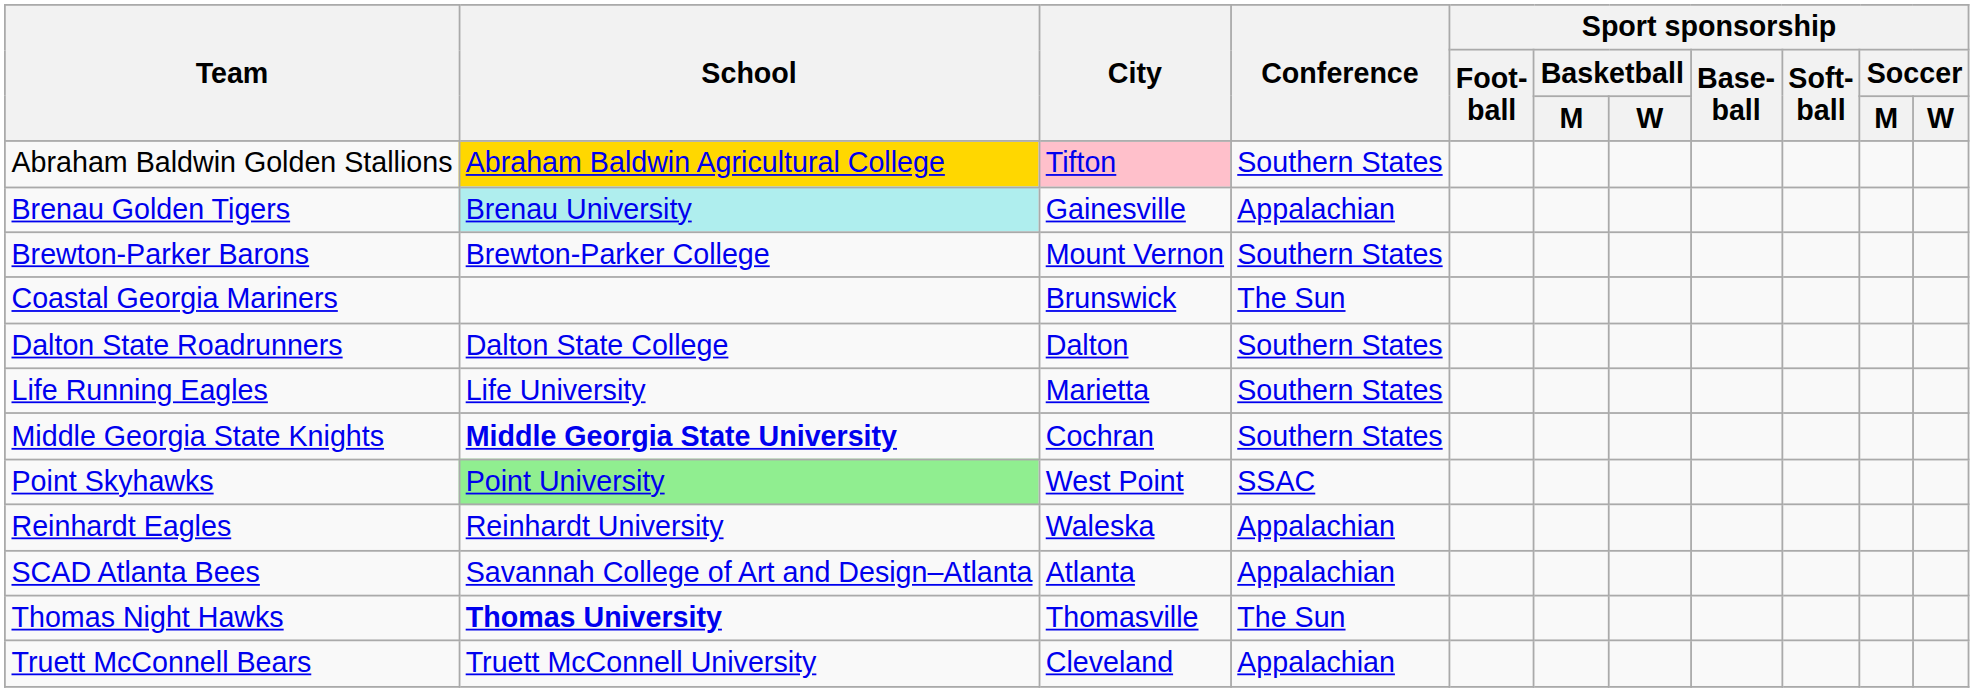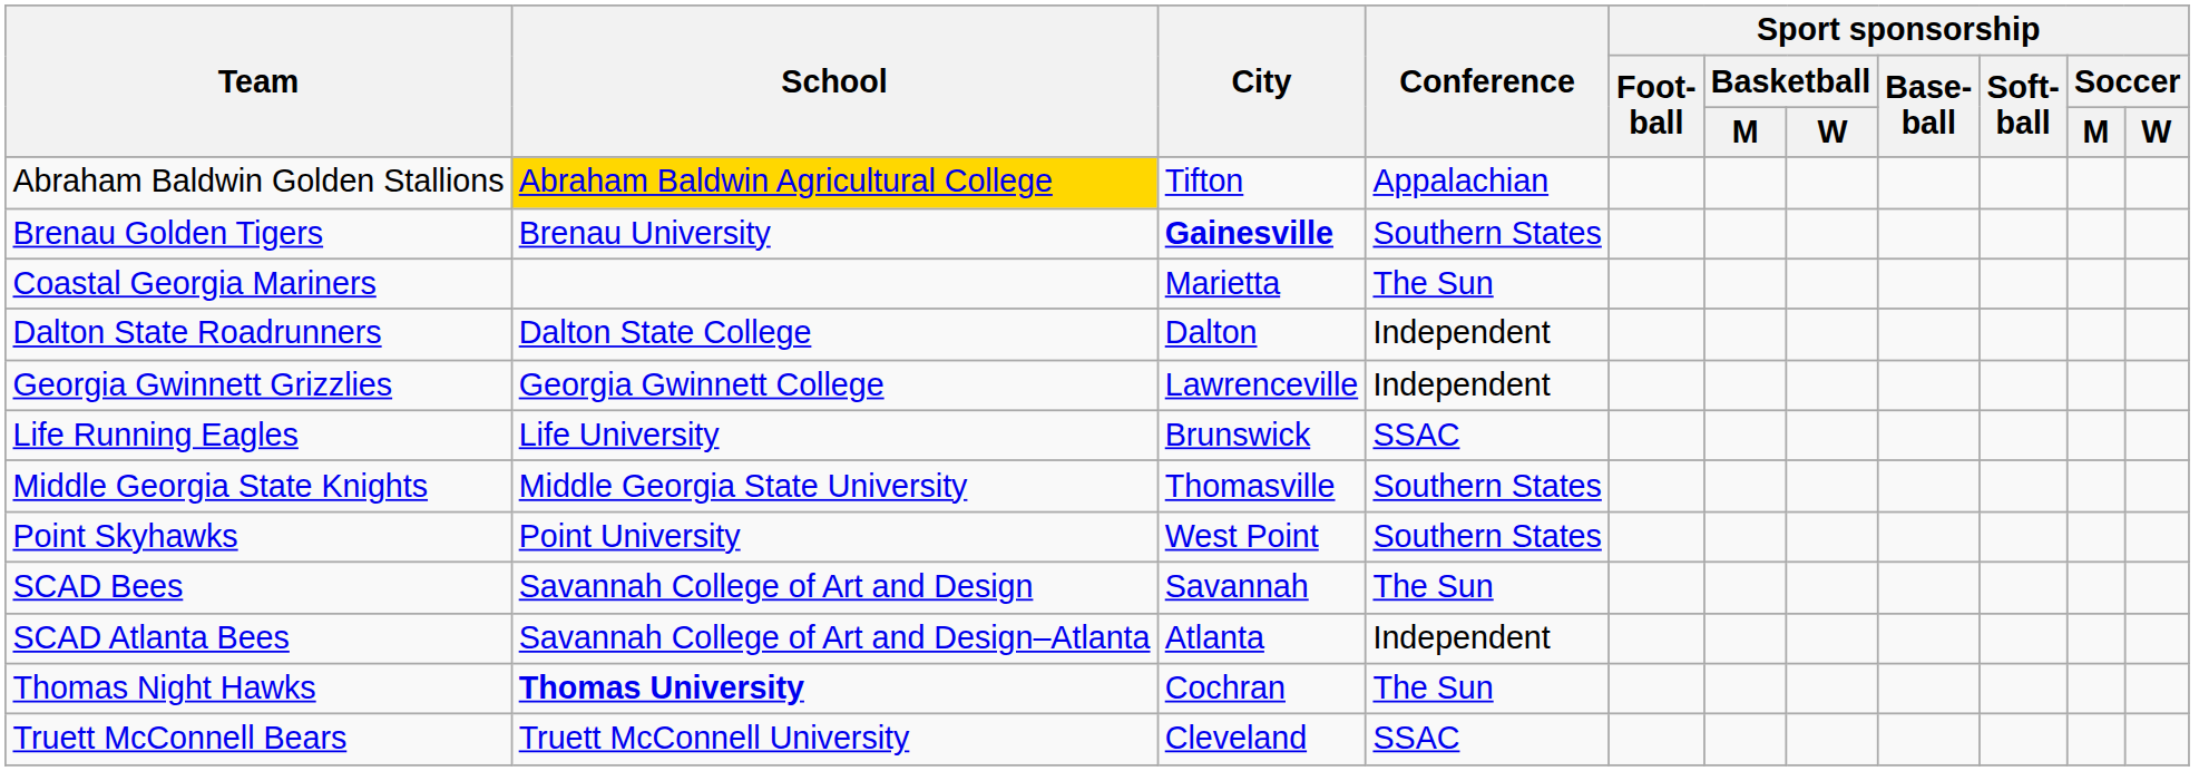 <table class="sortable wikitable">
 <tr>
 <th rowspan=3>Team</th>
 <th rowspan=3>School</th>
 <th rowspan=3>City</th>
 <th rowspan=3>Conference</th>
 <th colspan=7>Sport sponsorship</th>
 </tr>
 <tr>
 <th rowspan=2>Foot-<br>ball</th>
 <th colspan=2>Basketball</th>
 <th rowspan=2>Base-<br>ball</th>
 <th rowspan=2>Soft-<br>ball</th>
 <th colspan=2>Soccer</th>
 </tr>
 <tr>
 <th>M</th>
 <th>W</th>
 <th>M</th>
 <th>W</th>
 </tr>
 <tr>
 <td>Abraham Baldwin Golden Stallions</td>
 <td style="background: gold;"><a href='#'>Abraham Baldwin Agricultural College</a></td>
-<td style="background: pink;"><a href='#'>Tifton</a></td>
-<td><a href='#'>Southern States</a></td>
+<td><a href='#'>Tifton</a></td>
+<td><a href='#'>Appalachian</a></td>
 <td></td>
 <td></td>
 <td></td>
 <td></td>
 <td></td>
 <td></td>
 <td></td>
 </tr>
 <tr>
 <td><a href='#'>Brenau Golden Tigers</a></td>
-<td style="background: paleturquoise;"><a href='#'>Brenau University</a></td>
-<td><a href='#'>Gainesville</a></td>
-<td><a href='#'>Appalachian</a></td>
-<td></td>
-<td></td>
-<td></td>
-<td></td>
-<td></td>
-<td></td>
-<td></td>
-</tr>
-<tr>
-<td><a href='#'>Brewton-Parker Barons</a></td>
-<td><a href='#'>Brewton-Parker College</a></td>
-<td><a href='#'>Mount Vernon</a></td>
+<td><a href='#'>Brenau University</a></td>
+<td><strong><a href='#'>Gainesville</a></strong></td>
 <td><a href='#'>Southern States</a></td>
 <td></td>
 <td></td>
 <td></td>
 <td></td>
 <td></td>
 <td></td>
 <td></td>
 </tr>
 <tr>
 <td><a href='#'>Coastal Georgia Mariners</a></td>
 <td></td>
-<td><a href='#'>Brunswick</a></td>
+<td><a href='#'>Marietta</a></td>
 <td><a href='#'>The Sun</a></td>
 <td></td>
 <td></td>
 <td></td>
 <td></td>
 <td></td>
 <td></td>
 <td></td>
 </tr>
 <tr>
 <td><a href='#'>Dalton State Roadrunners</a></td>
 <td><a href='#'>Dalton State College</a></td>
 <td><a href='#'>Dalton</a></td>
-<td><a href='#'>Southern States</a></td>
+<td>Independent</td>
 <td></td>
 <td></td>
 <td></td>
 <td></td>
 <td></td>
 <td></td>
 <td></td>
 </tr>
 <tr>
+<td><a href='#'>Georgia Gwinnett Grizzlies</a></td>
+<td><a href='#'>Georgia Gwinnett College</a></td>
+<td><a href='#'>Lawrenceville</a></td>
+<td>Independent</td>
+<td></td>
+<td> </td>
+<td> </td>
+<td></td>
+<td></td>
+<td></td>
+<td></td>
+</tr>
+<tr>
 <td><a href='#'>Life Running Eagles</a></td>
 <td><a href='#'>Life University</a></td>
-<td><a href='#'>Marietta</a></td>
-<td><a href='#'>Southern States</a></td>
+<td><a href='#'>Brunswick</a></td>
+<td><a href='#'>SSAC</a></td>
 <td> </td>
 <td></td>
 <td></td>
 <td></td>
 <td></td>
 <td></td>
 <td></td>
 </tr>
 <tr>
 <td><a href='#'>Middle Georgia State Knights</a></td>
-<td><strong><a href='#'>Middle Georgia State University</a></strong></td>
-<td><a href='#'>Cochran</a></td>
+<td><a href='#'>Middle Georgia State University</a></td>
+<td><a href='#'>Thomasville</a></td>
 <td><a href='#'>Southern States</a></td>
 <td></td>
 <td></td>
 <td></td>
 <td></td>
 <td></td>
 <td></td>
 <td></td>
 </tr>
 <tr>
 <td><a href='#'>Point Skyhawks</a></td>
-<td style="background: lightgreen;"><a href='#'>Point University</a></td>
+<td><a href='#'>Point University</a></td>
 <td><a href='#'>West Point</a></td>
-<td><a href='#'>SSAC</a></td>
+<td><a href='#'>Southern States</a></td>
 <td> </td>
 <td></td>
 <td></td>
 <td></td>
 <td></td>
 <td></td>
 <td></td>
 </tr>
 <tr>
-<td><a href='#'>Reinhardt Eagles</a></td>
-<td><a href='#'>Reinhardt University</a></td>
-<td><a href='#'>Waleska</a></td>
-<td><a href='#'>Appalachian</a></td>
-<td> </td>
+<td><a href='#'>SCAD Bees</a></td>
+<td><a href='#'>Savannah College of Art and Design</a></td>
+<td><a href='#'>Savannah</a></td>
+<td><a href='#'>The Sun</a></td>
+<td></td>
 <td></td>
 <td></td>
 <td></td>
 <td></td>
 <td></td>
 <td></td>
 </tr>
 <tr>
 <td><a href='#'>SCAD Atlanta Bees</a></td>
 <td><a href='#'>Savannah College of Art and Design–Atlanta</a></td>
 <td><a href='#'>Atlanta</a></td>
-<td><a href='#'>Appalachian</a></td>
+<td>Independent</td>
 <td></td>
 <td></td>
 <td></td>
 <td></td>
 <td></td>
 <td></td>
 <td></td>
 </tr>
 <tr>
 <td><a href='#'>Thomas Night Hawks</a></td>
 <td><strong><a href='#'>Thomas University</a></strong></td>
-<td><a href='#'>Thomasville</a></td>
+<td><a href='#'>Cochran</a></td>
 <td><a href='#'>The Sun</a></td>
 <td> </td>
 <td></td>
 <td></td>
 <td></td>
 <td></td>
 <td></td>
 <td></td>
 </tr>
 <tr>
 <td><a href='#'>Truett McConnell Bears</a></td>
 <td><a href='#'>Truett McConnell University</a></td>
 <td><a href='#'>Cleveland</a></td>
-<td><a href='#'>Appalachian</a></td>
+<td><a href='#'>SSAC</a></td>
 <td></td>
 <td></td>
 <td></td>
 <td></td>
 <td></td>
 <td></td>
 <td></td>
 </tr>
 </table>
